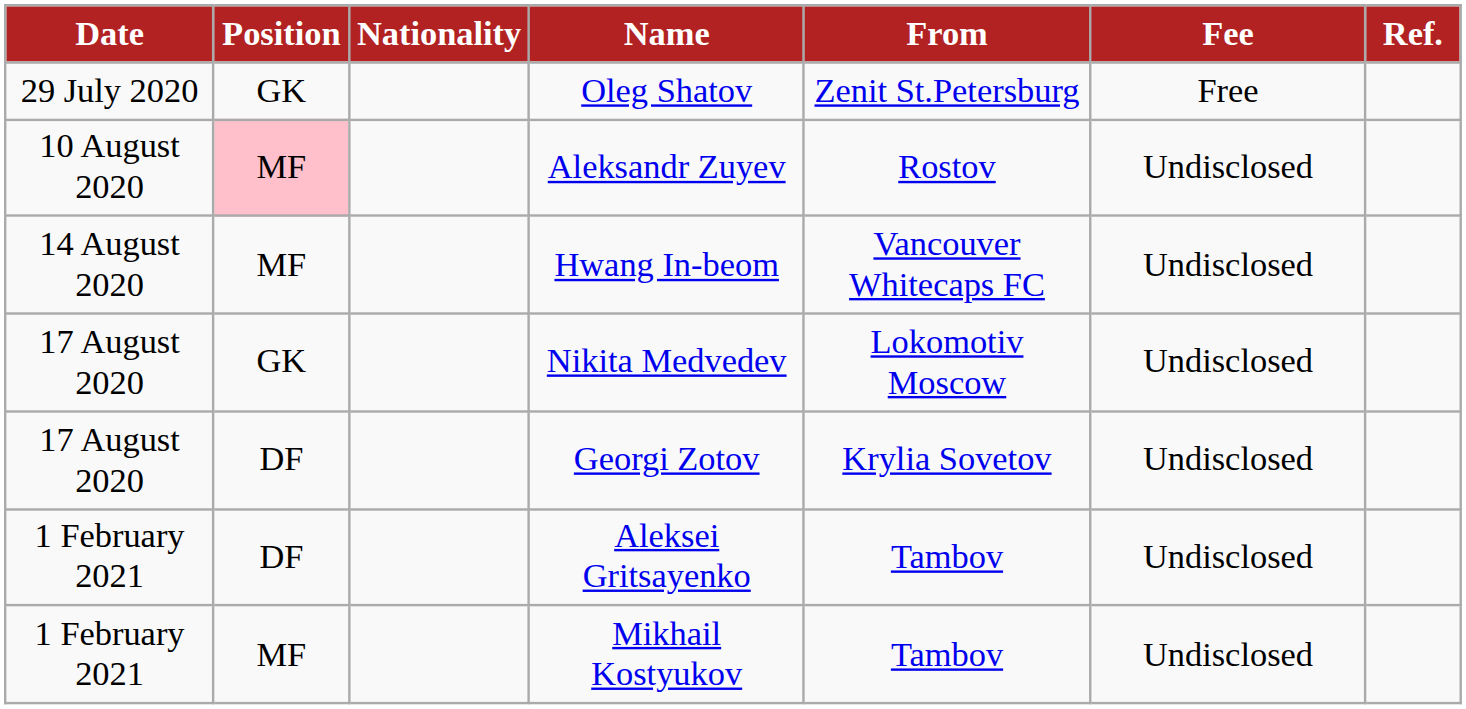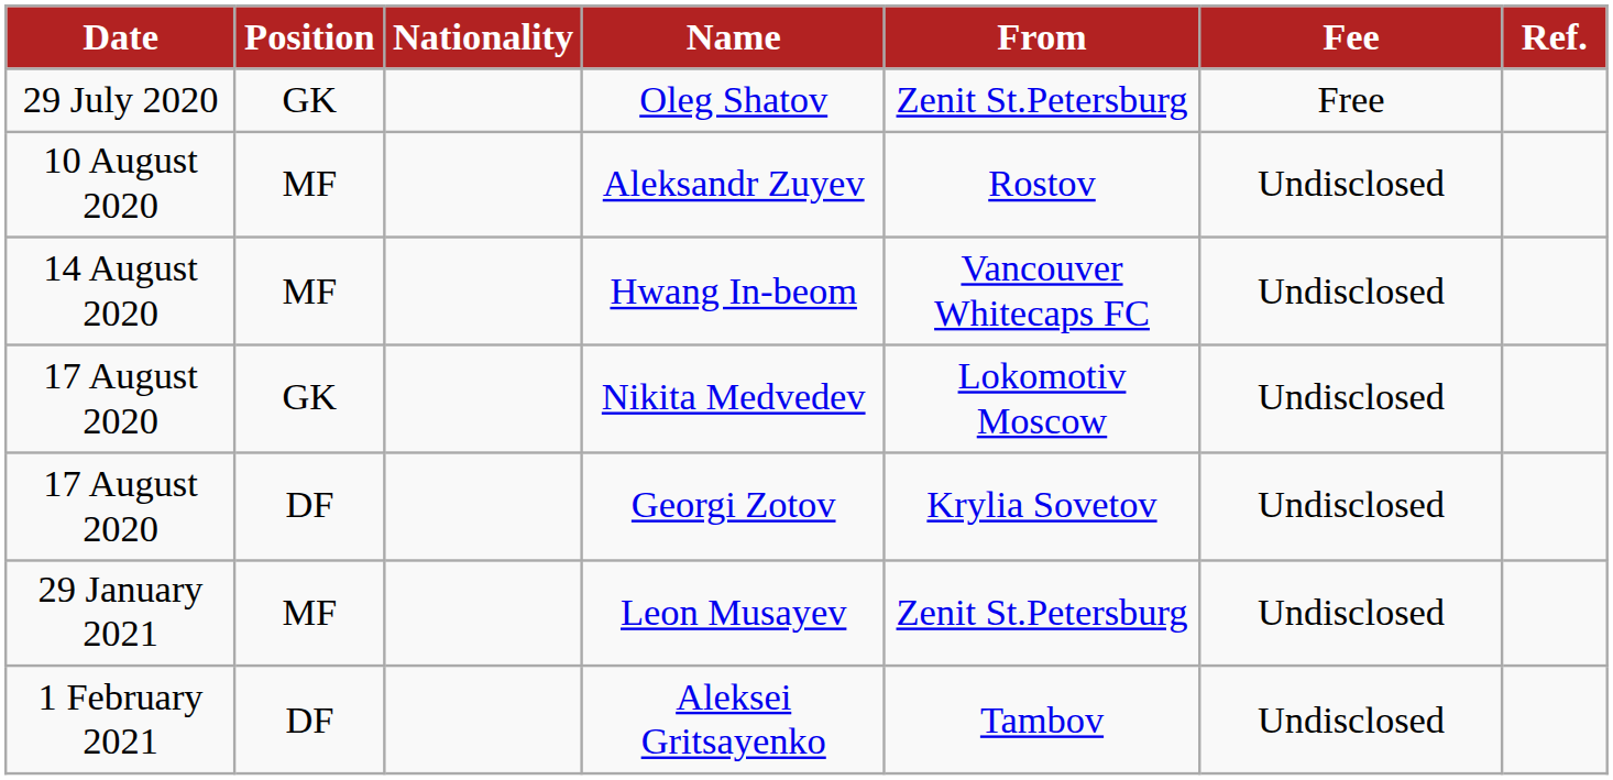 <table class="wikitable"  style="text-align:center; font-size:90%; ">
 <tr>
 <th style="background:#B22222; color:white; width:150px;">Date</th>
 <th style="background:#B22222; color:white; width:50px;">Position</th>
 <th style="background:#B22222; color:white; width:50px;">Nationality</th>
 <th style="background:#B22222; color:white; width:200px;">Name</th>
 <th style="background:#B22222; color:white; width:200px;">From</th>
 <th style="background:#B22222; color:white; width:200px;">Fee</th>
 <th style="background:#B22222; color:white; width:50px;">Ref.</th>
 </tr>
 <tr>
 <td>29 July 2020</td>
 <td>GK</td>
 <td></td>
 <td><a href='#'>Oleg Shatov</a></td>
 <td><a href='#'>Zenit St.Petersburg</a></td>
 <td>Free</td>
 <td></td>
 </tr>
 <tr>
 <td>10 August 2020</td>
-<td style="background: pink;">MF</td>
+<td>MF</td>
 <td></td>
 <td><a href='#'>Aleksandr Zuyev</a></td>
 <td><a href='#'>Rostov</a></td>
 <td>Undisclosed</td>
 <td></td>
 </tr>
 <tr>
 <td>14 August 2020</td>
 <td>MF</td>
 <td></td>
 <td><a href='#'>Hwang In-beom</a></td>
 <td><a href='#'>Vancouver Whitecaps FC</a></td>
 <td>Undisclosed</td>
 <td></td>
 </tr>
 <tr>
 <td>17 August 2020</td>
 <td>GK</td>
 <td></td>
 <td><a href='#'>Nikita Medvedev</a></td>
 <td><a href='#'>Lokomotiv Moscow</a></td>
 <td>Undisclosed</td>
 <td></td>
 </tr>
 <tr>
 <td>17 August 2020</td>
 <td>DF</td>
 <td></td>
 <td><a href='#'>Georgi Zotov</a></td>
 <td><a href='#'>Krylia Sovetov</a></td>
 <td>Undisclosed</td>
 <td></td>
 </tr>
 <tr>
+<td>29 January 2021</td>
+<td>MF</td>
+<td></td>
+<td><a href='#'>Leon Musayev</a></td>
+<td><a href='#'>Zenit St.Petersburg</a></td>
+<td>Undisclosed</td>
+<td></td>
+</tr>
+<tr>
 <td>1 February 2021</td>
 <td>DF</td>
 <td></td>
 <td><a href='#'>Aleksei Gritsayenko</a></td>
 <td><a href='#'>Tambov</a></td>
 <td>Undisclosed</td>
 <td></td>
 </tr>
-<tr>
-<td>1 February 2021</td>
-<td>MF</td>
-<td></td>
-<td><a href='#'>Mikhail Kostyukov</a></td>
-<td><a href='#'>Tambov</a></td>
-<td>Undisclosed</td>
-<td></td>
-</tr>
 </table>
